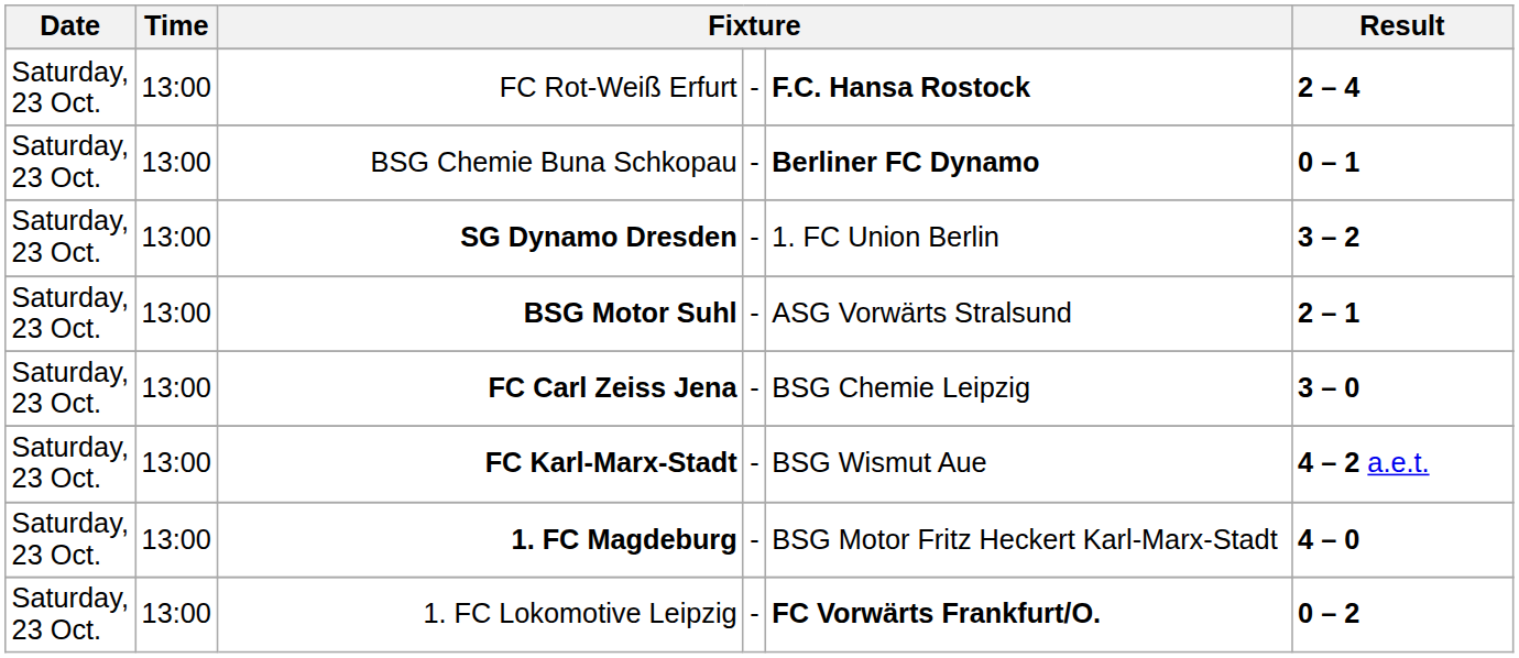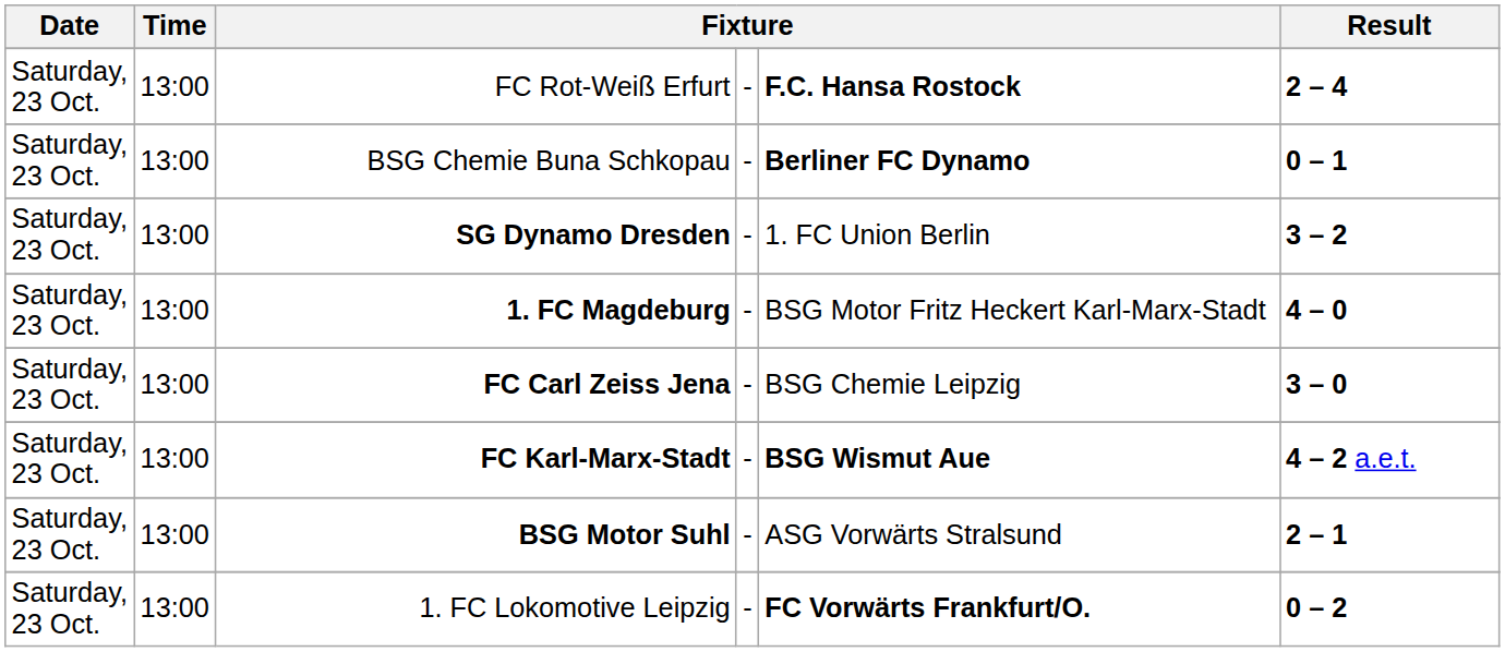 <table class="wikitable">
 <tr ---->
 <th style="width:65px;">Date</th>
 <th style="width:25px;">Time</th>
 <th colspan=3>Fixture</th>
 <th style="width:120px;">Result</th>
 </tr>
 <tr ---->
 </tr>
 <tr bgcolor="#FFFFFF">
 <td>Saturday, 23 Oct.</td>
 <td>13:00</td>
 <td style="width:295px;" align="right">FC Rot-Weiß Erfurt</td>
 <td>-</td>
 <td><strong>F.C. Hansa Rostock</strong></td>
 <td><strong>2 – 4</strong></td>
 </tr>
 <tr ---->
 </tr>
 <tr bgcolor="#FFFFFF">
 <td>Saturday, 23 Oct.</td>
 <td>13:00</td>
 <td align="right">BSG Chemie Buna Schkopau</td>
 <td>-</td>
 <td style="width:295px;"><strong>Berliner FC Dynamo</strong></td>
 <td><strong>0 – 1</strong></td>
 </tr>
 <tr ---->
 </tr>
 <tr bgcolor="#FFFFFF">
 <td>Saturday, 23 Oct.</td>
 <td>13:00</td>
 <td align="right"><strong>SG Dynamo Dresden</strong></td>
 <td>-</td>
 <td>1. FC Union Berlin</td>
 <td><strong>3 – 2</strong></td>
 </tr>
 <tr ---->
 </tr>
 <tr bgcolor="#FFFFFF">
 <td>Saturday, 23 Oct.</td>
 <td>13:00</td>
-<td align="right"><strong>BSG Motor Suhl</strong></td>
+<td align="right"><strong>1. FC Magdeburg</strong></td>
 <td>-</td>
-<td>ASG Vorwärts Stralsund</td>
-<td><strong>2 – 1</strong></td>
+<td>BSG Motor Fritz Heckert Karl-Marx-Stadt</td>
+<td><strong>4 – 0</strong></td>
 </tr>
 <tr ---->
 </tr>
 <tr bgcolor="#FFFFFF">
 <td>Saturday, 23 Oct.</td>
 <td>13:00</td>
 <td align="right"><strong>FC Carl Zeiss Jena</strong></td>
 <td>-</td>
 <td>BSG Chemie Leipzig</td>
 <td><strong>3 – 0</strong></td>
 </tr>
 <tr ---->
 </tr>
 <tr bgcolor="#FFFFFF">
 <td>Saturday, 23 Oct.</td>
 <td>13:00</td>
 <td align="right"><strong>FC Karl-Marx-Stadt</strong></td>
 <td>-</td>
-<td>BSG Wismut Aue</td>
+<td><strong>BSG Wismut Aue</strong></td>
 <td><strong>4 – 2</strong>  <a href='#'>a.e.t.</a></td>
 </tr>
 <tr ---->
 </tr>
 <tr bgcolor="#FFFFFF">
 <td>Saturday, 23 Oct.</td>
 <td>13:00</td>
-<td align="right"><strong>1. FC Magdeburg</strong></td>
+<td align="right"><strong>BSG Motor Suhl</strong></td>
 <td>-</td>
-<td>BSG Motor Fritz Heckert Karl-Marx-Stadt</td>
-<td><strong>4 – 0</strong></td>
+<td>ASG Vorwärts Stralsund</td>
+<td><strong>2 – 1</strong></td>
 </tr>
 <tr ---->
 </tr>
 <tr bgcolor="#FFFFFF">
 <td>Saturday, 23 Oct.</td>
 <td>13:00</td>
 <td align="right">1. FC Lokomotive Leipzig</td>
 <td>-</td>
 <td><strong>FC Vorwärts Frankfurt/O.</strong></td>
 <td><strong>0 – 2</strong></td>
 </tr>
 </table>
